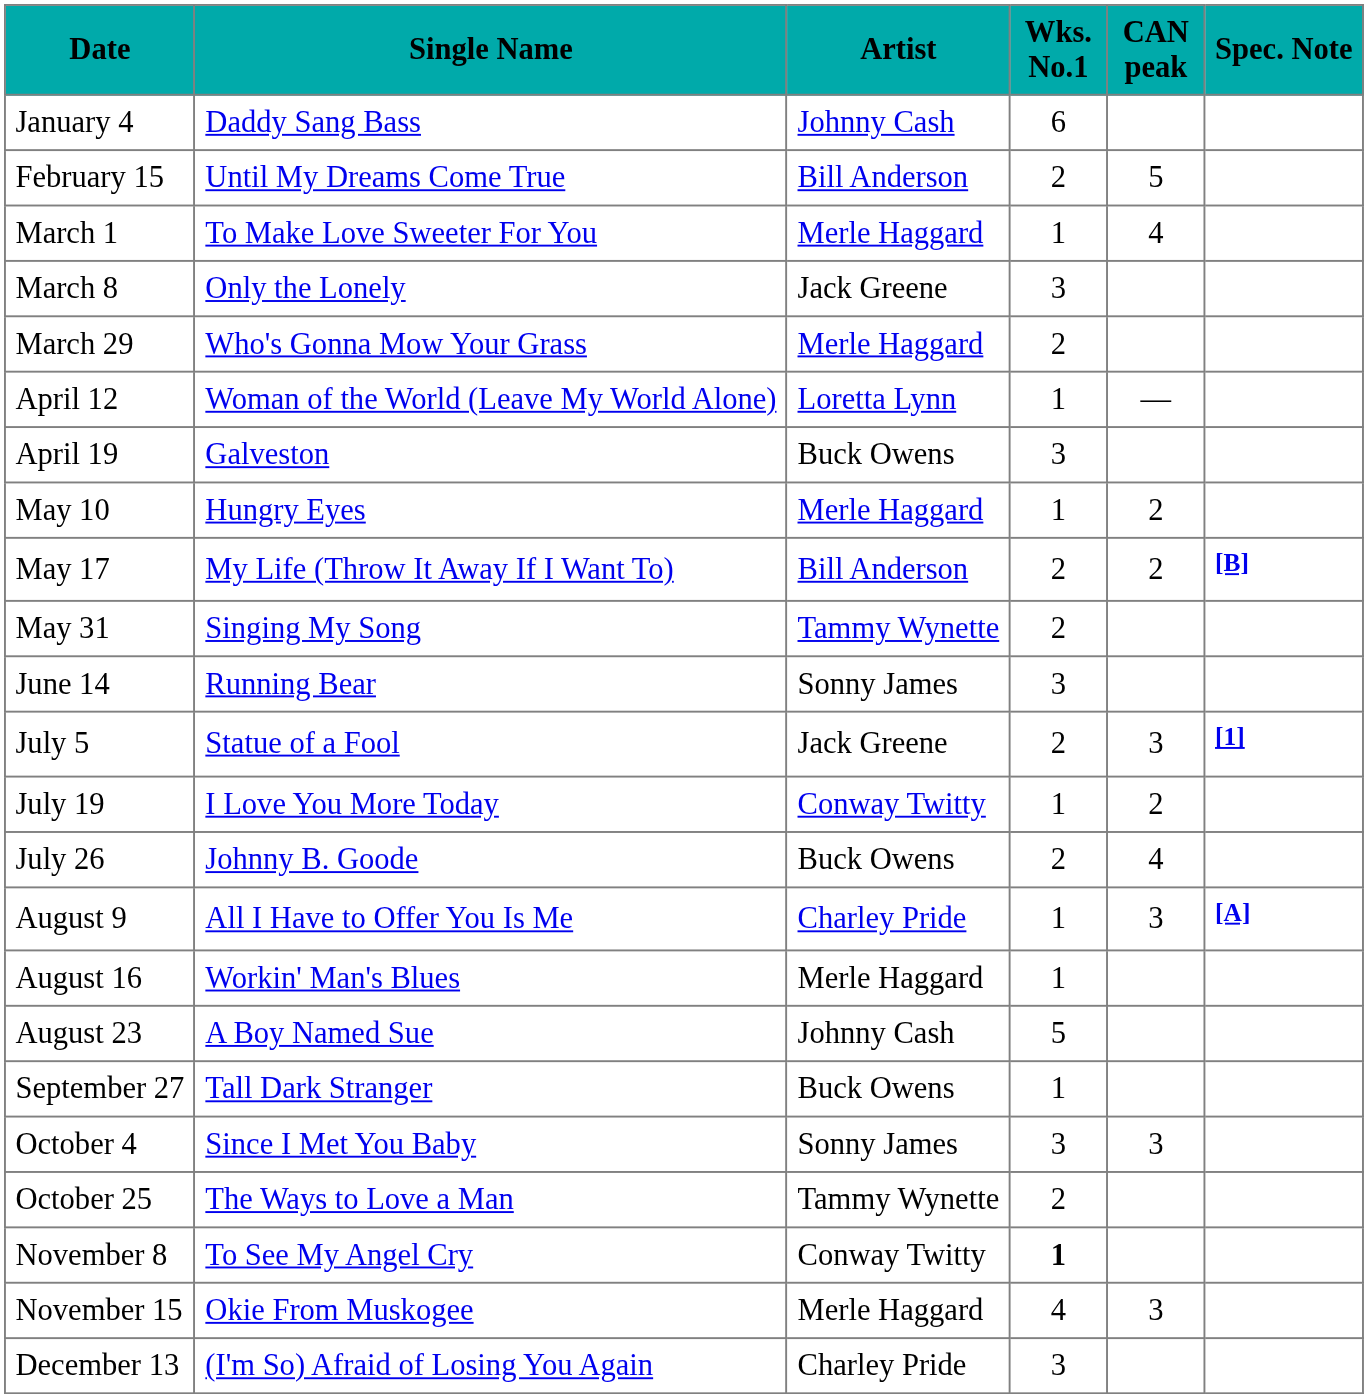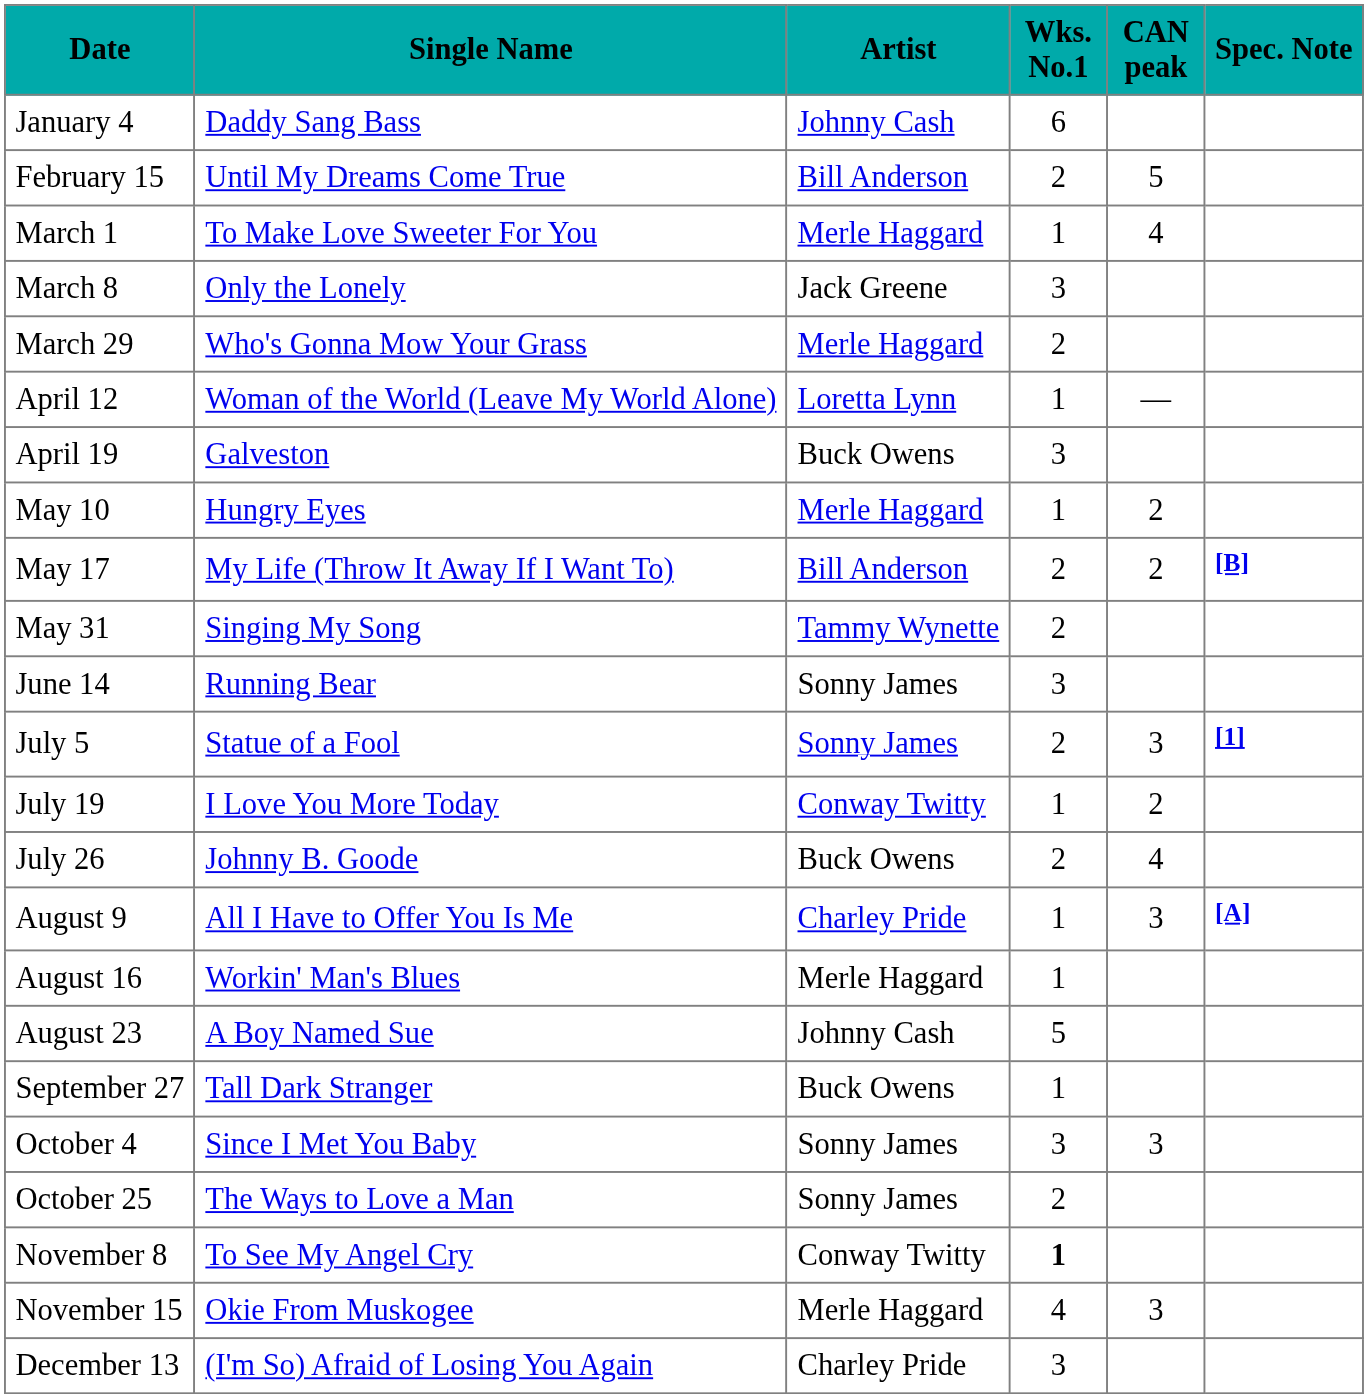 <table border="1" cellpadding="5" cellspacing="1" style="border-collapse: collapse">
 <tr style="background:#00AAAA">
 <th>Date</th>
 <th>Single Name</th>
 <th>Artist</th>
 <th width="40">Wks. No.1</th>
 <th width="40">CAN peak</th>
 <th>Spec. Note</th>
 </tr>
 <tr>
 <td>January 4</td>
 <td><a href='#'>Daddy Sang Bass</a></td>
 <td><a href='#'>Johnny Cash</a></td>
 <td align="center">6</td>
 <td></td>
 <td></td>
 </tr>
 <tr>
 <td>February 15</td>
 <td><a href='#'>Until My Dreams Come True</a></td>
 <td><a href='#'>Bill Anderson</a></td>
 <td align="center">2</td>
 <td align="center">5</td>
 <td></td>
 </tr>
 <tr>
 <td>March 1</td>
 <td><a href='#'>To Make Love Sweeter For You</a></td>
 <td><a href='#'>Merle Haggard</a></td>
 <td align="center">1</td>
 <td align="center">4</td>
 <td></td>
 </tr>
 <tr>
 <td>March 8</td>
 <td><a href='#'>Only the Lonely</a></td>
 <td>Jack Greene</td>
 <td align="center">3</td>
 <td></td>
 <td></td>
 </tr>
 <tr>
 <td>March 29</td>
 <td><a href='#'>Who's Gonna Mow Your Grass</a></td>
 <td><a href='#'>Merle Haggard</a></td>
 <td align="center">2</td>
 <td></td>
 <td></td>
 </tr>
 <tr>
 <td>April 12</td>
 <td><a href='#'>Woman of the World (Leave My World Alone)</a></td>
 <td><a href='#'>Loretta Lynn</a></td>
 <td align="center">1</td>
 <td align="center">—</td>
 <td></td>
 </tr>
 <tr>
 <td>April 19</td>
 <td><a href='#'>Galveston</a></td>
 <td>Buck Owens</td>
 <td align="center">3</td>
 <td></td>
 <td></td>
 </tr>
 <tr>
 <td>May 10</td>
 <td><a href='#'>Hungry Eyes</a></td>
 <td><a href='#'>Merle Haggard</a></td>
 <td align="center">1</td>
 <td align="center">2</td>
 <td></td>
 </tr>
 <tr>
 <td>May 17</td>
 <td><a href='#'>My Life (Throw It Away If I Want To)</a></td>
 <td><a href='#'>Bill Anderson</a></td>
 <td align="center">2</td>
 <td align="center">2</td>
 <td><sup><a href='#'><strong>[B]</strong></a></sup></td>
 </tr>
 <tr>
 <td>May 31</td>
 <td><a href='#'>Singing My Song</a></td>
 <td><a href='#'>Tammy Wynette</a></td>
 <td align="center">2</td>
 <td></td>
 <td></td>
 </tr>
 <tr>
 <td>June 14</td>
 <td><a href='#'>Running Bear</a></td>
 <td>Sonny James</td>
 <td align="center">3</td>
 <td></td>
 <td></td>
 </tr>
 <tr>
 <td>July 5</td>
 <td><a href='#'>Statue of a Fool</a></td>
-<td>Jack Greene</td>
+<td><a href='#'>Sonny James</a></td>
 <td align="center">2</td>
 <td align="center">3</td>
 <td><sup><a href='#'><strong>[1]</strong></a></sup></td>
 </tr>
 <tr>
 <td>July 19</td>
 <td><a href='#'>I Love You More Today</a></td>
 <td><a href='#'>Conway Twitty</a></td>
 <td align="center">1</td>
 <td align="center">2</td>
 <td></td>
 </tr>
 <tr>
 <td>July 26</td>
 <td><a href='#'>Johnny B. Goode</a></td>
 <td>Buck Owens</td>
 <td align="center">2</td>
 <td align="center">4</td>
 <td></td>
 </tr>
 <tr>
 <td>August 9</td>
 <td><a href='#'>All I Have to Offer You Is Me</a></td>
 <td><a href='#'>Charley Pride</a></td>
 <td align="center">1</td>
 <td align="center">3</td>
 <td><sup><a href='#'><strong>[A]</strong></a></sup></td>
 </tr>
 <tr>
 <td>August 16</td>
 <td><a href='#'>Workin' Man's Blues</a></td>
 <td>Merle Haggard</td>
 <td align="center">1</td>
 <td></td>
 <td></td>
 </tr>
 <tr>
 <td>August 23</td>
 <td><a href='#'>A Boy Named Sue</a></td>
 <td>Johnny Cash</td>
 <td align="center">5</td>
 <td></td>
 <td></td>
 </tr>
 <tr>
 <td>September 27</td>
 <td><a href='#'>Tall Dark Stranger</a></td>
 <td>Buck Owens</td>
 <td align="center">1</td>
 <td></td>
 <td></td>
 </tr>
 <tr>
 <td>October 4</td>
 <td><a href='#'>Since I Met You Baby</a></td>
 <td>Sonny James</td>
 <td align="center">3</td>
 <td align="center">3</td>
 <td></td>
 </tr>
 <tr>
 <td>October 25</td>
 <td><a href='#'>The Ways to Love a Man</a></td>
-<td>Tammy Wynette</td>
+<td>Sonny James</td>
 <td align="center">2</td>
 <td></td>
 <td></td>
 </tr>
 <tr>
 <td>November 8</td>
 <td><a href='#'>To See My Angel Cry</a></td>
 <td>Conway Twitty</td>
 <td align="center"><strong>1</strong></td>
 <td></td>
 <td></td>
 </tr>
 <tr>
 <td>November 15</td>
 <td><a href='#'>Okie From Muskogee</a></td>
 <td>Merle Haggard</td>
 <td align="center">4</td>
 <td align="center">3</td>
 <td></td>
 </tr>
 <tr>
 <td>December 13</td>
 <td><a href='#'>(I'm So) Afraid of Losing You Again</a></td>
 <td>Charley Pride</td>
 <td align="center">3</td>
 <td></td>
 <td></td>
 </tr>
 <tr>
 </tr>
 </table>
